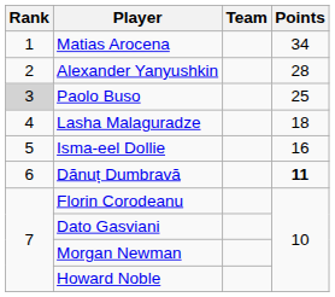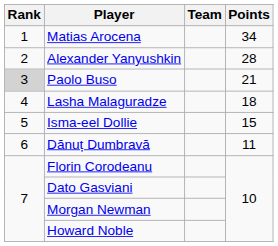 <table class="wikitable">
 <tr>
 <th>Rank</th>
 <th>Player</th>
 <th>Team</th>
 <th>Points</th>
 </tr>
 <tr>
 <td rowspan=1 align=center>1</td>
 <td><a href='#'>Matias Arocena</a></td>
 <td></td>
 <td rowspan=1 align=center>34</td>
 </tr>
 <tr>
 <td rowspan=1 align=center>2</td>
 <td><a href='#'>Alexander Yanyushkin</a></td>
 <td></td>
 <td rowspan=1 align=center>28</td>
 </tr>
 <tr>
 <td rowspan=1 align=center style="background: lightgrey;">3</td>
 <td><a href='#'>Paolo Buso</a></td>
 <td></td>
-<td rowspan=1 align=center>25</td>
+<td rowspan=1 align=center>21</td>
 </tr>
 <tr>
 <td rowspan=1 align=center>4</td>
 <td><a href='#'>Lasha Malaguradze</a></td>
 <td></td>
 <td rowspan=1 align=center>18</td>
 </tr>
 <tr>
 <td rowspan=1 align=center>5</td>
 <td><a href='#'>Isma-eel Dollie</a></td>
 <td></td>
-<td rowspan=1 align=center>16</td>
+<td rowspan=1 align=center>15</td>
 </tr>
 <tr>
 <td rowspan=1 align=center>6</td>
 <td><a href='#'>Dănuț Dumbravă</a></td>
 <td></td>
-<td rowspan=1 align=center><strong>11</strong></td>
+<td rowspan=1 align=center>11</td>
 </tr>
 <tr>
 <td rowspan=4 align=center>7</td>
 <td><a href='#'>Florin Corodeanu</a></td>
 <td></td>
 <td rowspan=4 align=center>10</td>
 </tr>
 <tr>
 <td><a href='#'>Dato Gasviani</a></td>
 <td></td>
 </tr>
 <tr>
 <td><a href='#'>Morgan Newman</a></td>
 <td></td>
 </tr>
 <tr>
 <td><a href='#'>Howard Noble</a></td>
 <td></td>
 </tr>
 </table>
